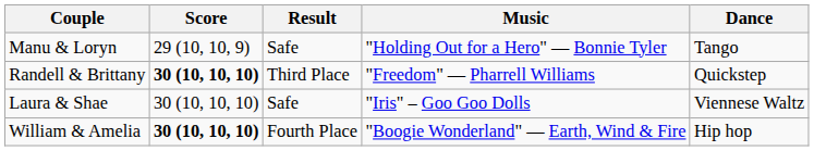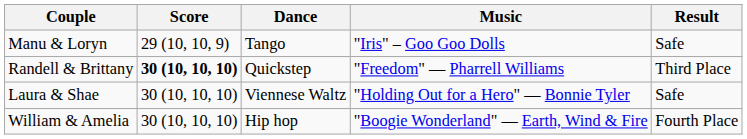 <table class="wikitable sortable">
 <tr>
 <th rowspan=1>Couple</th>
 <th colspan=1>Score</th>
+<th rowspan=1>Dance</th>
+<th rowspan=1>Music</th>
 <th rowspan=1>Result</th>
-<th rowspan=1>Music</th>
-<th rowspan=1>Dance</th>
 </tr>
 <tr>
 <td>Manu & Loryn</td>
 <td>29 (10, 10, 9)</td>
+<td>Tango</td>
+<td>"<a href='#'>Iris</a>" – <a href='#'>Goo Goo Dolls</a></td>
 <td>Safe</td>
-<td>"<a href='#'>Holding Out for a Hero</a>" — <a href='#'>Bonnie Tyler</a></td>
-<td>Tango</td>
 </tr>
 <tr>
 <td>Randell & Brittany</td>
 <td><strong>30 (10, 10, 10)</strong></td>
+<td>Quickstep</td>
+<td>"<a href='#'>Freedom</a>" — <a href='#'>Pharrell Williams</a></td>
 <td>Third Place</td>
-<td>"<a href='#'>Freedom</a>" — <a href='#'>Pharrell Williams</a></td>
-<td>Quickstep</td>
 </tr>
 <tr>
 <td>Laura & Shae</td>
 <td>30 (10, 10, 10)</td>
+<td>Viennese Waltz</td>
+<td>"<a href='#'>Holding Out for a Hero</a>" — <a href='#'>Bonnie Tyler</a></td>
 <td>Safe</td>
-<td>"<a href='#'>Iris</a>" – <a href='#'>Goo Goo Dolls</a></td>
-<td>Viennese Waltz</td>
 </tr>
 <tr>
 <td>William & Amelia</td>
-<td><strong>30 (10, 10, 10)</strong></td>
+<td>30 (10, 10, 10)</td>
+<td>Hip hop</td>
+<td>"<a href='#'>Boogie Wonderland</a>" — <a href='#'>Earth, Wind & Fire</a></td>
 <td>Fourth Place</td>
-<td>"<a href='#'>Boogie Wonderland</a>" — <a href='#'>Earth, Wind & Fire</a></td>
-<td>Hip hop</td>
 </tr>
 </table>
